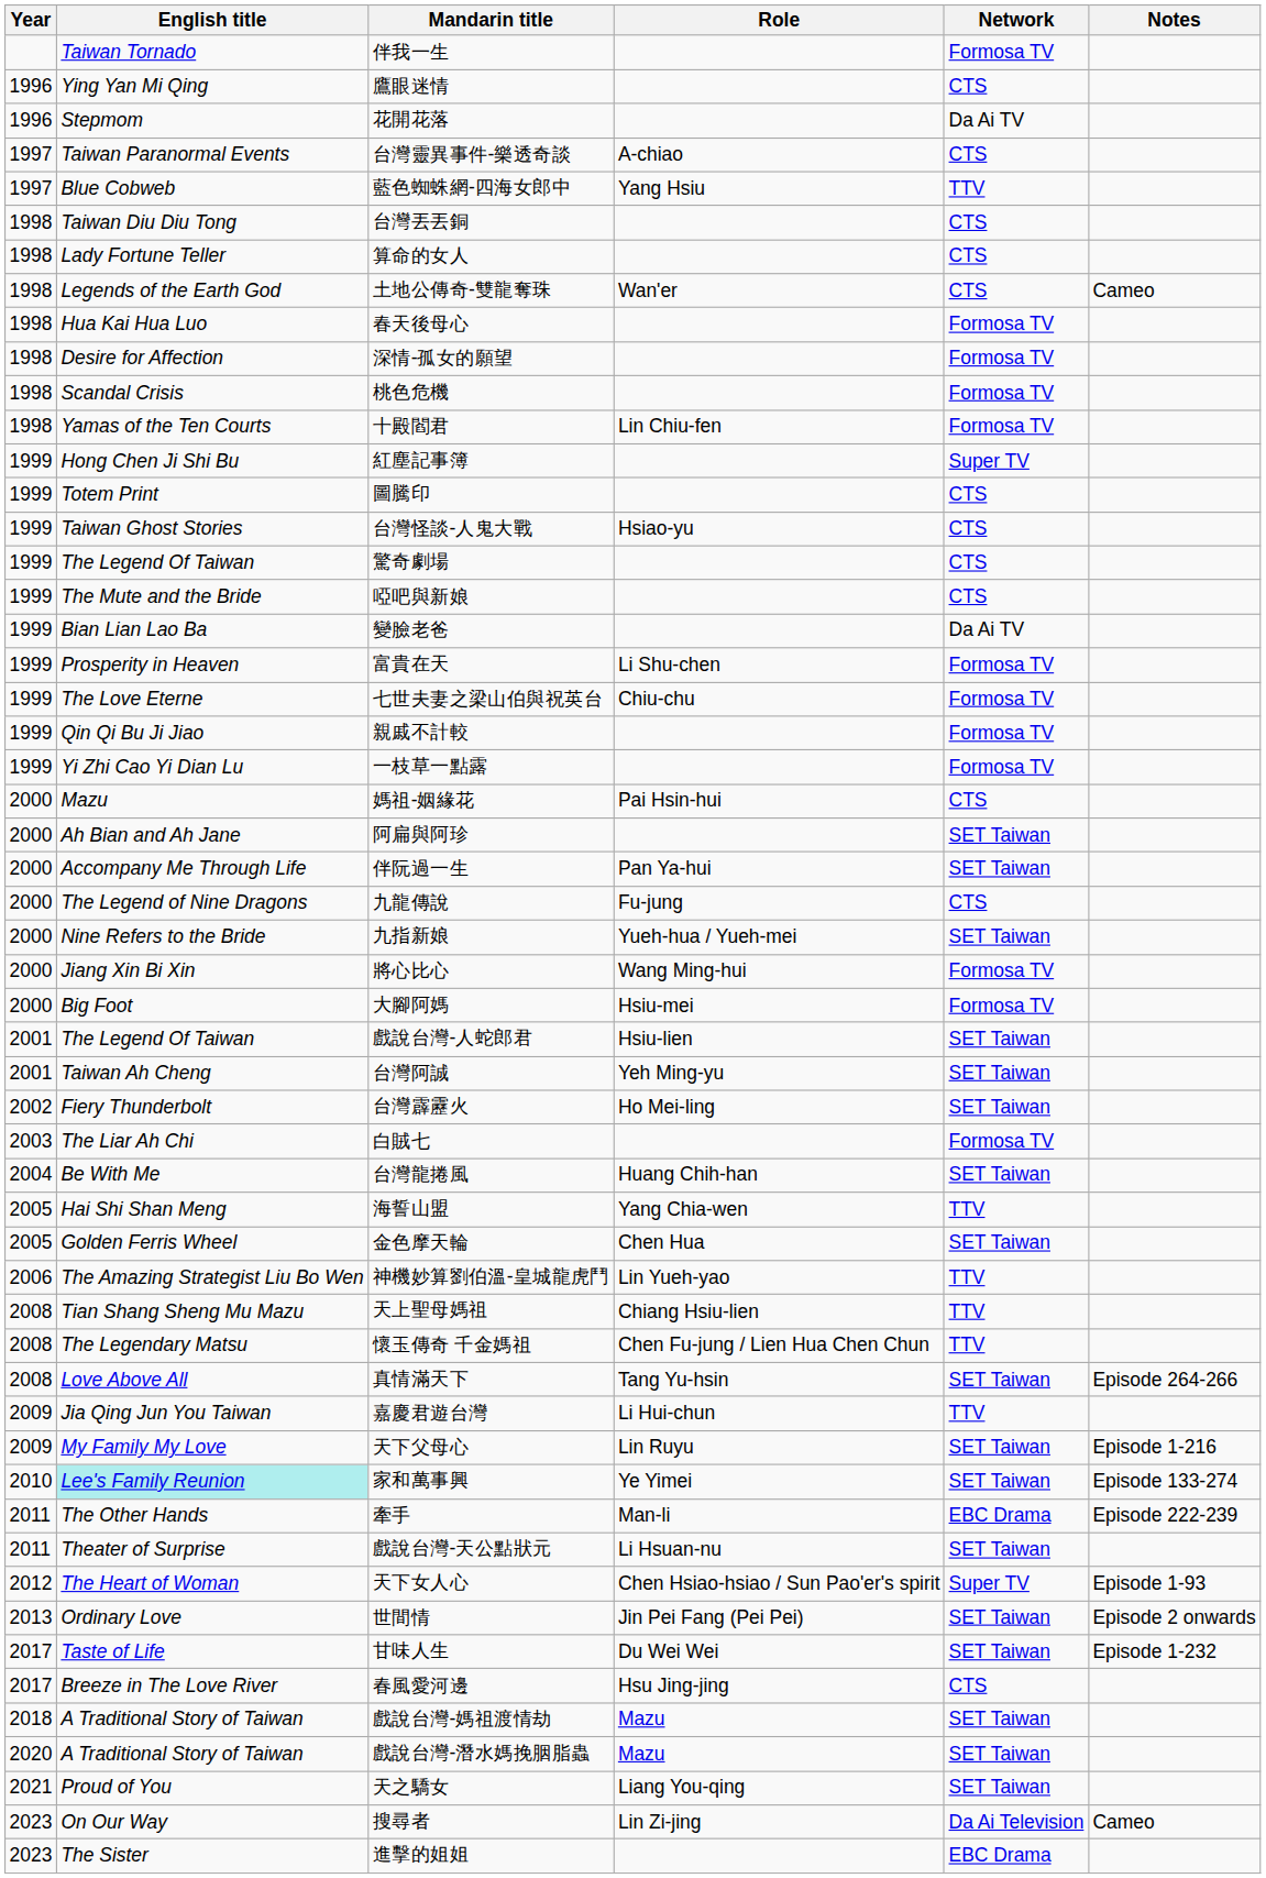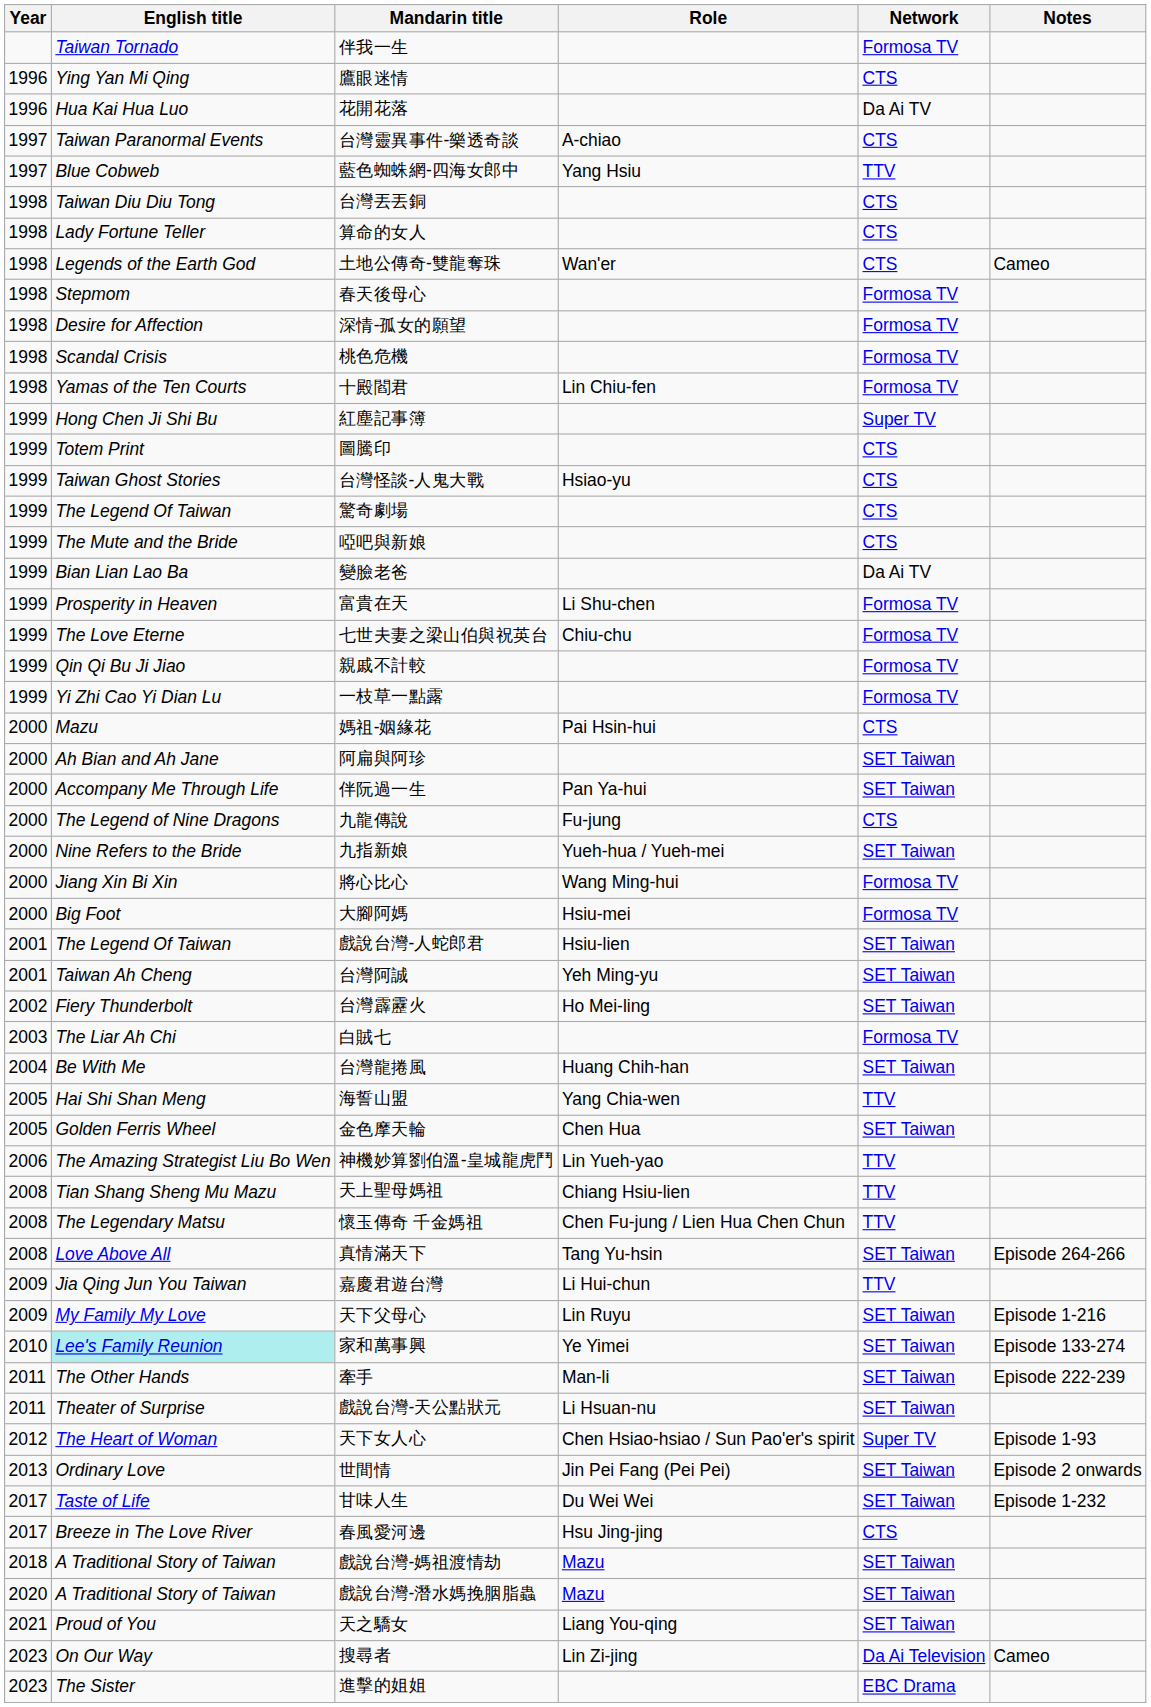 <table class="wikitable sortable">
 <tr>
 <th>Year</th>
 <th>English title</th>
 <th>Mandarin title</th>
 <th>Role</th>
 <th>Network</th>
 <th class="unsortable">Notes</th>
 </tr>
 <tr>
 <td></td>
 <td><em><a href='#'>Taiwan Tornado</a></em></td>
 <td>伴我一生</td>
 <td></td>
 <td><a href='#'>Formosa TV</a></td>
 <td></td>
 </tr>
 <tr>
 <td>1996</td>
 <td><em>Ying Yan Mi Qing</em></td>
 <td>鷹眼迷情</td>
 <td></td>
 <td><a href='#'>CTS</a></td>
 <td></td>
 </tr>
 <tr>
 <td>1996</td>
-<td><em>Stepmom</em></td>
+<td><em>Hua Kai Hua Luo</em></td>
 <td>花開花落</td>
 <td></td>
 <td>Da Ai TV</td>
 <td></td>
 </tr>
 <tr>
 <td>1997</td>
 <td><em>Taiwan Paranormal Events</em></td>
 <td>台灣靈異事件-樂透奇談</td>
 <td>A-chiao</td>
 <td><a href='#'>CTS</a></td>
 <td></td>
 </tr>
 <tr>
 <td>1997</td>
 <td><em>Blue Cobweb</em></td>
 <td>藍色蜘蛛網-四海女郎中</td>
 <td>Yang Hsiu</td>
 <td><a href='#'>TTV</a></td>
 <td></td>
 </tr>
 <tr>
 <td>1998</td>
 <td><em>Taiwan Diu Diu Tong</em></td>
 <td>台灣丟丟銅</td>
 <td></td>
 <td><a href='#'>CTS</a></td>
 <td></td>
 </tr>
 <tr>
 <td>1998</td>
 <td><em>Lady Fortune Teller</em></td>
 <td>算命的女人</td>
 <td></td>
 <td><a href='#'>CTS</a></td>
 <td></td>
 </tr>
 <tr>
 <td>1998</td>
 <td><em>Legends of the Earth God</em></td>
 <td>土地公傳奇-雙龍奪珠</td>
 <td>Wan'er</td>
 <td><a href='#'>CTS</a></td>
 <td>Cameo</td>
 </tr>
 <tr>
 <td>1998</td>
-<td><em>Hua Kai Hua Luo</em></td>
+<td><em>Stepmom</em></td>
 <td>春天後母心</td>
 <td></td>
 <td><a href='#'>Formosa TV</a></td>
 <td></td>
 </tr>
 <tr>
 <td>1998</td>
 <td><em>Desire for Affection</em></td>
 <td>深情-孤女的願望</td>
 <td></td>
 <td><a href='#'>Formosa TV</a></td>
 <td></td>
 </tr>
 <tr>
 <td>1998</td>
 <td><em>Scandal Crisis</em></td>
 <td>桃色危機</td>
 <td></td>
 <td><a href='#'>Formosa TV</a></td>
 <td></td>
 </tr>
 <tr>
 <td>1998</td>
 <td><em>Yamas of the Ten Courts</em></td>
 <td>十殿閻君</td>
 <td>Lin Chiu-fen</td>
 <td><a href='#'>Formosa TV</a></td>
 <td></td>
 </tr>
 <tr>
 <td>1999</td>
 <td><em>Hong Chen Ji Shi Bu</em></td>
 <td>紅塵記事簿</td>
 <td></td>
 <td><a href='#'>Super TV</a></td>
 <td></td>
 </tr>
 <tr>
 <td>1999</td>
 <td><em>Totem Print</em></td>
 <td>圖騰印</td>
 <td></td>
 <td><a href='#'>CTS</a></td>
 <td></td>
 </tr>
 <tr>
 <td>1999</td>
 <td><em>Taiwan Ghost Stories</em></td>
 <td>台灣怪談-人鬼大戰</td>
 <td>Hsiao-yu</td>
 <td><a href='#'>CTS</a></td>
 <td></td>
 </tr>
 <tr>
 <td>1999</td>
 <td><em>The Legend Of Taiwan</em></td>
 <td>驚奇劇場</td>
 <td></td>
 <td><a href='#'>CTS</a></td>
 <td></td>
 </tr>
 <tr>
 <td>1999</td>
 <td><em>The Mute and the Bride</em></td>
 <td>啞吧與新娘</td>
 <td></td>
 <td><a href='#'>CTS</a></td>
 <td></td>
 </tr>
 <tr>
 <td>1999</td>
 <td><em>Bian Lian Lao Ba</em></td>
 <td>變臉老爸</td>
 <td></td>
 <td>Da Ai TV</td>
 <td></td>
 </tr>
 <tr>
 <td>1999</td>
 <td><em>Prosperity in Heaven</em></td>
 <td>富貴在天</td>
 <td>Li Shu-chen</td>
 <td><a href='#'>Formosa TV</a></td>
 <td></td>
 </tr>
 <tr>
 <td>1999</td>
 <td><em>The Love Eterne</em></td>
 <td>七世夫妻之梁山伯與祝英台</td>
 <td>Chiu-chu</td>
 <td><a href='#'>Formosa TV</a></td>
 <td></td>
 </tr>
 <tr>
 <td>1999</td>
 <td><em>Qin Qi Bu Ji Jiao</em></td>
 <td>親戚不計較</td>
 <td></td>
 <td><a href='#'>Formosa TV</a></td>
 <td></td>
 </tr>
 <tr>
 <td>1999</td>
 <td><em>Yi Zhi Cao Yi Dian Lu</em></td>
 <td>一枝草一點露</td>
 <td></td>
 <td><a href='#'>Formosa TV</a></td>
 <td></td>
 </tr>
 <tr>
 <td>2000</td>
 <td><em>Mazu</em></td>
 <td>媽祖-姻緣花</td>
 <td>Pai Hsin-hui</td>
 <td><a href='#'>CTS</a></td>
 <td></td>
 </tr>
 <tr>
 <td>2000</td>
 <td><em>Ah Bian and Ah Jane</em></td>
 <td>阿扁與阿珍</td>
 <td></td>
 <td><a href='#'>SET Taiwan</a></td>
 <td></td>
 </tr>
 <tr>
 <td>2000</td>
 <td><em>Accompany Me Through Life</em></td>
 <td>伴阮過一生</td>
 <td>Pan Ya-hui</td>
 <td><a href='#'>SET Taiwan</a></td>
 <td></td>
 </tr>
 <tr>
 <td>2000</td>
 <td><em>The Legend of Nine Dragons</em></td>
 <td>九龍傳說</td>
 <td>Fu-jung</td>
 <td><a href='#'>CTS</a></td>
 <td></td>
 </tr>
 <tr>
 <td>2000</td>
 <td><em>Nine Refers to the Bride</em></td>
 <td>九指新娘</td>
 <td>Yueh-hua / Yueh-mei</td>
 <td><a href='#'>SET Taiwan</a></td>
 <td></td>
 </tr>
 <tr>
 <td>2000</td>
 <td><em>Jiang Xin Bi Xin</em></td>
 <td>將心比心</td>
 <td>Wang Ming-hui</td>
 <td><a href='#'>Formosa TV</a></td>
 <td></td>
 </tr>
 <tr>
 <td>2000</td>
 <td><em>Big Foot</em></td>
 <td>大腳阿媽</td>
 <td>Hsiu-mei</td>
 <td><a href='#'>Formosa TV</a></td>
 <td></td>
 </tr>
 <tr>
 <td>2001</td>
 <td><em>The Legend Of Taiwan</em></td>
 <td>戲說台灣-人蛇郎君</td>
 <td>Hsiu-lien</td>
 <td><a href='#'>SET Taiwan</a></td>
 <td></td>
 </tr>
 <tr>
 <td>2001</td>
 <td><em>Taiwan Ah Cheng</em></td>
 <td>台灣阿誠</td>
 <td>Yeh Ming-yu</td>
 <td><a href='#'>SET Taiwan</a></td>
 <td></td>
 </tr>
 <tr>
 <td>2002</td>
 <td><em>Fiery Thunderbolt</em></td>
 <td>台灣霹靂火</td>
 <td>Ho Mei-ling</td>
 <td><a href='#'>SET Taiwan</a></td>
 <td></td>
 </tr>
 <tr>
 <td>2003</td>
 <td><em>The Liar Ah Chi</em></td>
 <td>白賊七</td>
 <td></td>
 <td><a href='#'>Formosa TV</a></td>
 <td></td>
 </tr>
 <tr>
 <td>2004</td>
 <td><em>Be With Me</em></td>
 <td>台灣龍捲風</td>
 <td>Huang Chih-han</td>
 <td><a href='#'>SET Taiwan</a></td>
 <td></td>
 </tr>
 <tr>
 <td>2005</td>
 <td><em>Hai Shi Shan Meng</em></td>
 <td>海誓山盟</td>
 <td>Yang Chia-wen</td>
 <td><a href='#'>TTV</a></td>
 <td></td>
 </tr>
 <tr>
 <td>2005</td>
 <td><em>Golden Ferris Wheel</em></td>
 <td>金色摩天輪</td>
 <td>Chen Hua</td>
 <td><a href='#'>SET Taiwan</a></td>
 <td></td>
 </tr>
 <tr>
 <td>2006</td>
 <td><em>The Amazing Strategist Liu Bo Wen</em></td>
 <td>神機妙算劉伯溫-皇城龍虎鬥</td>
 <td>Lin Yueh-yao</td>
 <td><a href='#'>TTV</a></td>
 <td></td>
 </tr>
 <tr>
 <td>2008</td>
 <td><em>Tian Shang Sheng Mu Mazu</em></td>
 <td>天上聖母媽祖</td>
 <td>Chiang Hsiu-lien</td>
 <td><a href='#'>TTV</a></td>
 <td></td>
 </tr>
 <tr>
 <td>2008</td>
 <td><em>The Legendary Matsu</em></td>
 <td>懷玉傳奇 千金媽祖</td>
 <td>Chen Fu-jung / Lien Hua Chen Chun</td>
 <td><a href='#'>TTV</a></td>
 <td></td>
 </tr>
 <tr>
 <td>2008</td>
 <td><em><a href='#'>Love Above All</a></em></td>
 <td>真情滿天下</td>
 <td>Tang Yu-hsin</td>
 <td><a href='#'>SET Taiwan</a></td>
 <td>Episode 264-266</td>
 </tr>
 <tr>
 <td>2009</td>
 <td><em>Jia Qing Jun You Taiwan</em></td>
 <td>嘉慶君遊台灣</td>
 <td>Li Hui-chun</td>
 <td><a href='#'>TTV</a></td>
 <td></td>
 </tr>
 <tr>
 <td>2009</td>
 <td><em><a href='#'>My Family My Love</a></em></td>
 <td>天下父母心</td>
 <td>Lin Ruyu</td>
 <td><a href='#'>SET Taiwan</a></td>
 <td>Episode 1-216</td>
 </tr>
 <tr>
 <td>2010</td>
 <td style="background: paleturquoise;"><em><a href='#'>Lee's Family Reunion</a></em></td>
 <td>家和萬事興</td>
 <td>Ye Yimei</td>
 <td><a href='#'>SET Taiwan</a></td>
 <td>Episode 133-274</td>
 </tr>
 <tr>
 <td>2011</td>
 <td><em>The Other Hands</em></td>
 <td>牽手</td>
 <td>Man-li</td>
-<td><a href='#'>EBC Drama</a></td>
+<td><a href='#'>SET Taiwan</a></td>
 <td>Episode 222-239</td>
 </tr>
 <tr>
 <td>2011</td>
 <td><em>Theater of Surprise</em></td>
 <td>戲說台灣-天公點狀元</td>
 <td>Li Hsuan-nu</td>
 <td><a href='#'>SET Taiwan</a></td>
 <td></td>
 </tr>
 <tr>
 <td>2012</td>
 <td><em><a href='#'>The Heart of Woman</a></em></td>
 <td>天下女人心</td>
 <td>Chen Hsiao-hsiao / Sun Pao'er's spirit</td>
 <td><a href='#'>Super TV</a></td>
 <td>Episode 1-93</td>
 </tr>
 <tr>
 <td>2013</td>
 <td><em>Ordinary Love</em></td>
 <td>世間情</td>
 <td>Jin Pei Fang (Pei Pei)</td>
 <td><a href='#'>SET Taiwan</a></td>
 <td>Episode 2 onwards</td>
 </tr>
 <tr>
 <td>2017</td>
 <td><em><a href='#'>Taste of Life</a></em></td>
 <td>甘味人生</td>
 <td>Du Wei Wei</td>
 <td><a href='#'>SET Taiwan</a></td>
 <td>Episode 1-232</td>
 </tr>
 <tr>
 <td>2017</td>
 <td><em>Breeze in The Love River</em></td>
 <td>春風愛河邊</td>
 <td>Hsu Jing-jing</td>
 <td><a href='#'>CTS</a></td>
 <td></td>
 </tr>
 <tr>
 <td>2018</td>
 <td><em>A Traditional Story of Taiwan</em></td>
 <td>戲說台灣-媽祖渡情劫</td>
 <td><a href='#'>Mazu</a></td>
 <td><a href='#'>SET Taiwan</a></td>
 <td></td>
 </tr>
 <tr>
 <td>2020</td>
 <td><em>A Traditional Story of Taiwan</em></td>
 <td>戲說台灣-潛水媽挽胭脂蟲</td>
 <td><a href='#'>Mazu</a></td>
 <td><a href='#'>SET Taiwan</a></td>
 <td></td>
 </tr>
 <tr>
 <td>2021</td>
 <td><em>Proud of You</em></td>
 <td>天之驕女</td>
 <td>Liang You-qing</td>
 <td><a href='#'>SET Taiwan</a></td>
 <td></td>
 </tr>
 <tr>
 <td>2023</td>
 <td><em>On Our Way</em></td>
 <td>搜尋者</td>
 <td>Lin Zi-jing</td>
 <td><a href='#'>Da Ai Television</a></td>
 <td>Cameo</td>
 </tr>
 <tr>
 <td>2023</td>
 <td><em>The Sister</em></td>
 <td>進擊的姐姐</td>
 <td></td>
 <td><a href='#'>EBC Drama</a></td>
 <td></td>
 </tr>
 <tr>
 </tr>
 </table>
